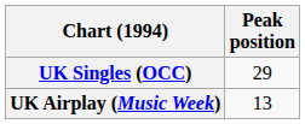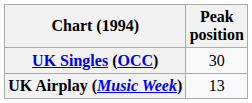 <table class="wikitable sortable plainrowheaders" style="text-align:center">
 <tr>
 <th>Chart (1994)</th>
 <th>Peak<br>position</th>
 </tr>
 <tr>
 <th scope="row"><a href='#'>UK Singles</a> (<a href='#'>OCC</a>)</th>
-<td>29</td>
+<td>30</td>
 </tr>
 <tr>
 <th scope="row">UK Airplay (<em><a href='#'>Music Week</a></em>)</th>
 <td>13</td>
 </tr>
 </table>
